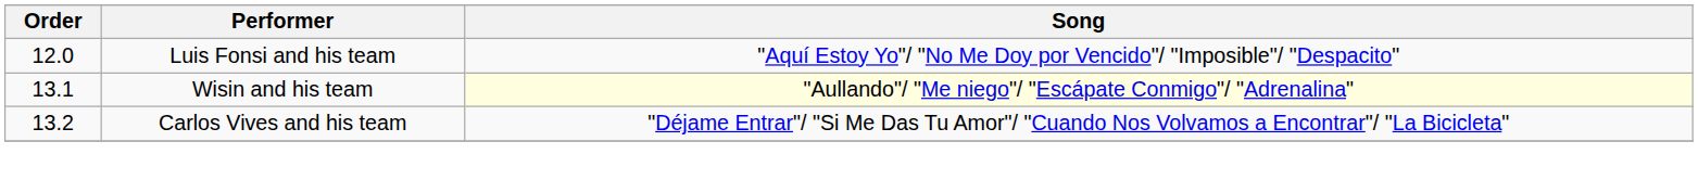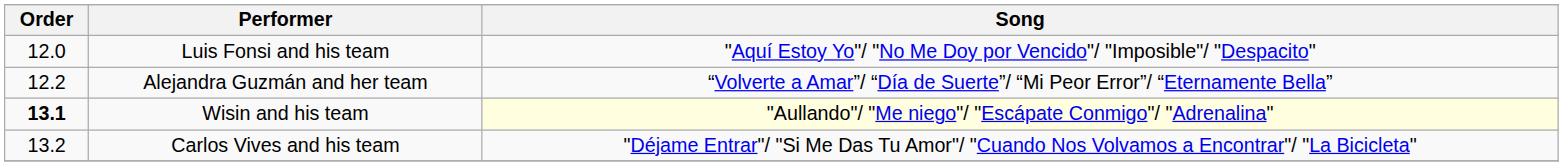 <table class="wikitable" style="text-align:center; width:100%;">
 <tr>
 </tr>
 <tr>
 <th>Order</th>
 <th>Performer</th>
 <th>Song</th>
 </tr>
 <tr>
 <td>12.0</td>
 <td>Luis Fonsi and his team</td>
 <td>"<a href='#'>Aquí Estoy Yo</a>"/ "<a href='#'>No Me Doy por Vencido</a>"/ "Imposible"/ "<a href='#'>Despacito</a>"</td>
 </tr>
 <tr>
-<td>13.1</td>
+<td>12.2</td>
+<td>Alejandra Guzmán and her team</td>
+<td>“<a href='#'>Volverte a Amar</a>”/ “<a href='#'>Día de Suerte</a>”/ “Mi Peor Error”/ “<a href='#'>Eternamente Bella</a>”</td>
+</tr>
+<tr>
+<td><strong>13.1</strong></td>
 <td>Wisin and his team</td>
 <td style="background: lightyellow;">"Aullando"/ "<a href='#'>Me niego</a>"/ "<a href='#'>Escápate Conmigo</a>"/ "<a href='#'>Adrenalina</a>"</td>
 </tr>
 <tr>
 <td>13.2</td>
 <td>Carlos Vives and his team</td>
 <td>"<a href='#'>Déjame Entrar</a>"/ "Si Me Das Tu Amor"/ "<a href='#'>Cuando Nos Volvamos a Encontrar</a>"/ "<a href='#'>La Bicicleta</a>"</td>
 </tr>
 <tr>
 </tr>
 </table>
